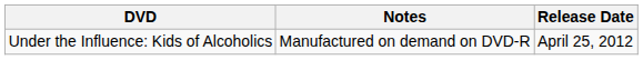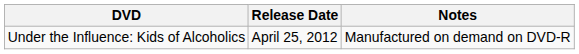 <table class="wikitable">
 <tr>
 <th>DVD</th>
+<th>Release Date</th>
 <th>Notes</th>
-<th>Release Date</th>
 </tr>
 <tr>
 <td>Under the Influence: Kids of Alcoholics</td>
+<td>April 25, 2012</td>
 <td>Manufactured on demand on DVD-R</td>
-<td>April 25, 2012</td>
 </tr>
 </table>
